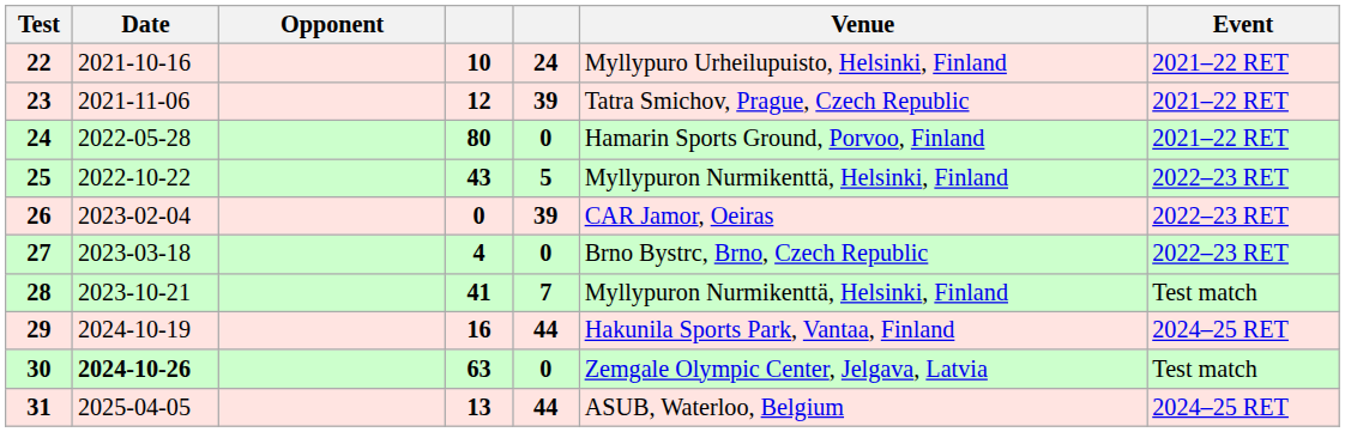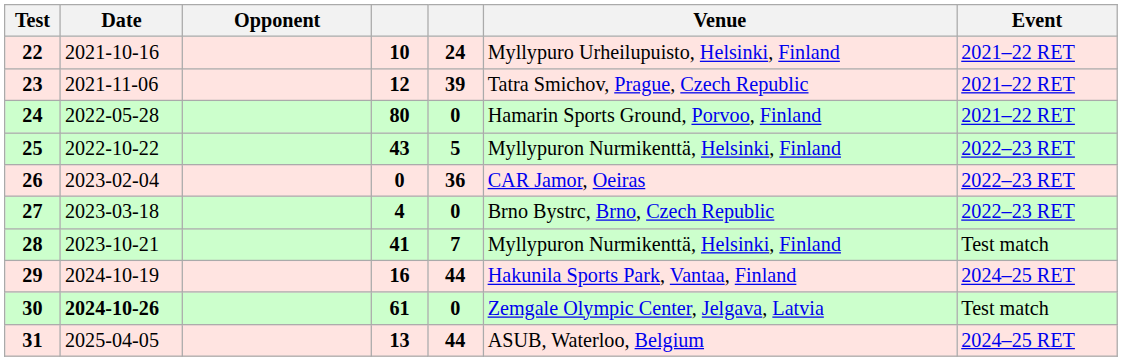 <table class="wikitable sortable" style="width:100%">
 <tr>
 <th style="width:5%">Test</th>
 <th style="width:11%">Date</th>
 <th style="width:17%">Opponent</th>
 <th style="width:5%"></th>
 <th style="width:5%"></th>
 <th>Venue</th>
 <th>Event</th>
 </tr>
 <tr bgcolor="FFE4E1">
 <td align="center"><strong>22</strong></td>
 <td>2021-10-16</td>
 <td></td>
 <td align="center"><strong>10</strong></td>
 <td align="center"><strong>24</strong></td>
 <td>Myllypuro Urheilupuisto, <a href='#'>Helsinki</a>, <a href='#'>Finland</a></td>
 <td><a href='#'>2021–22 RET</a></td>
 </tr>
 <tr bgcolor="FFE4E1">
 <td align="center"><strong>23</strong></td>
 <td>2021-11-06</td>
 <td></td>
 <td align="center"><strong>12</strong></td>
 <td align="center"><strong>39</strong></td>
 <td>Tatra Smichov, <a href='#'>Prague</a>, <a href='#'>Czech Republic</a></td>
 <td><a href='#'>2021–22 RET</a></td>
 </tr>
 <tr bgcolor="#ccffcc">
 <td align="center"><strong>24</strong></td>
 <td>2022-05-28</td>
 <td></td>
 <td align="center"><strong>80</strong></td>
 <td align="center"><strong>0</strong></td>
 <td>Hamarin Sports Ground, <a href='#'>Porvoo</a>, <a href='#'>Finland</a></td>
 <td><a href='#'>2021–22 RET</a></td>
 </tr>
 <tr bgcolor="#ccffcc">
 <td align="center"><strong>25</strong></td>
 <td>2022-10-22</td>
 <td></td>
 <td align="center"><strong>43</strong></td>
 <td align="center"><strong>5</strong></td>
 <td>Myllypuron Nurmikenttä, <a href='#'>Helsinki</a>, <a href='#'>Finland</a></td>
 <td><a href='#'>2022–23 RET</a></td>
 </tr>
 <tr bgcolor="FFE4E1">
 <td align="center"><strong>26</strong></td>
 <td>2023-02-04</td>
 <td></td>
 <td align="center"><strong>0</strong></td>
-<td align="center"><strong>39</strong></td>
+<td align="center"><strong>36</strong></td>
 <td><a href='#'>CAR Jamor</a>, <a href='#'>Oeiras</a></td>
 <td><a href='#'>2022–23 RET</a></td>
 </tr>
 <tr bgcolor="#ccffcc">
 <td align="center"><strong>27</strong></td>
 <td>2023-03-18</td>
 <td></td>
 <td align="center"><strong>4</strong></td>
 <td align="center"><strong>0</strong></td>
 <td>Brno Bystrc, <a href='#'>Brno</a>, <a href='#'>Czech Republic</a></td>
 <td><a href='#'>2022–23 RET</a></td>
 </tr>
 <tr bgcolor="#ccffcc">
 <td align="center"><strong>28</strong></td>
 <td>2023-10-21</td>
 <td></td>
 <td align="center"><strong>41</strong></td>
 <td align="center"><strong>7</strong></td>
 <td>Myllypuron Nurmikenttä, <a href='#'>Helsinki</a>, <a href='#'>Finland</a></td>
 <td>Test match</td>
 </tr>
 <tr bgcolor="FFE4E1">
 <td align="center"><strong>29</strong></td>
 <td>2024-10-19</td>
 <td></td>
 <td align="center"><strong>16</strong></td>
 <td align="center"><strong>44</strong></td>
 <td><a href='#'>Hakunila Sports Park</a>, <a href='#'>Vantaa</a>, <a href='#'>Finland</a></td>
 <td><a href='#'>2024–25 RET</a></td>
 </tr>
 <tr bgcolor="#ccffcc">
 <td align="center"><strong>30</strong></td>
 <td><strong>2024-10-26</strong></td>
 <td></td>
-<td align="center"><strong>63</strong></td>
+<td align="center"><strong>61</strong></td>
 <td align="center"><strong>0</strong></td>
 <td><a href='#'>Zemgale Olympic Center</a>, <a href='#'>Jelgava</a>, <a href='#'>Latvia</a></td>
 <td>Test match</td>
 </tr>
 <tr bgcolor="FFE4E1">
 <td align="center"><strong>31</strong></td>
 <td>2025-04-05</td>
 <td></td>
 <td align="center"><strong>13</strong></td>
 <td align="center"><strong>44</strong></td>
 <td>ASUB, Waterloo, <a href='#'>Belgium</a></td>
 <td><a href='#'>2024–25 RET</a></td>
 </tr>
 </table>
